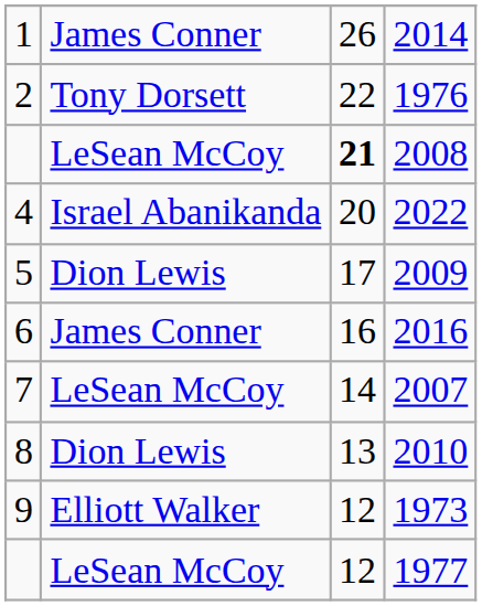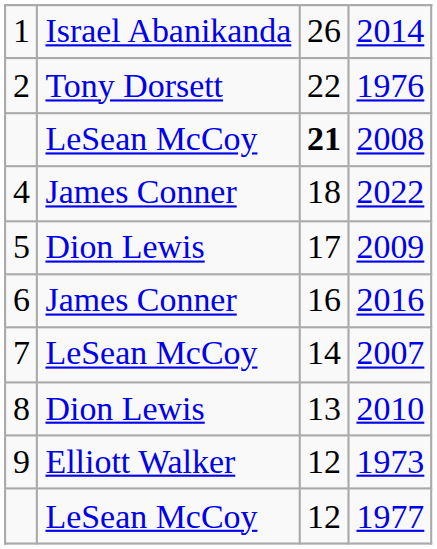 <table class="wikitable">
 <tr>
 </tr>
 <tr>
 <td>1</td>
-<td><a href='#'>James Conner</a></td>
+<td><a href='#'>Israel Abanikanda</a></td>
 <td>26</td>
 <td><a href='#'>2014</a></td>
 </tr>
 <tr>
 <td>2</td>
 <td><a href='#'>Tony Dorsett</a></td>
 <td>22</td>
 <td><a href='#'>1976</a></td>
 </tr>
 <tr>
 <td></td>
 <td><a href='#'>LeSean McCoy</a></td>
 <td><strong>21</strong></td>
 <td><a href='#'>2008</a></td>
 </tr>
 <tr>
 <td>4</td>
-<td><a href='#'>Israel Abanikanda</a></td>
-<td>20</td>
+<td><a href='#'>James Conner</a></td>
+<td>18</td>
 <td><a href='#'>2022</a></td>
 </tr>
 <tr>
 <td>5</td>
 <td><a href='#'>Dion Lewis</a></td>
 <td>17</td>
 <td><a href='#'>2009</a></td>
 </tr>
 <tr>
 <td>6</td>
 <td><a href='#'>James Conner</a></td>
 <td>16</td>
 <td><a href='#'>2016</a></td>
 </tr>
 <tr>
 <td>7</td>
 <td><a href='#'>LeSean McCoy</a></td>
 <td>14</td>
 <td><a href='#'>2007</a></td>
 </tr>
 <tr>
 <td>8</td>
 <td><a href='#'>Dion Lewis</a></td>
 <td>13</td>
 <td><a href='#'>2010</a></td>
 </tr>
 <tr>
 <td>9</td>
 <td><a href='#'>Elliott Walker</a></td>
 <td>12</td>
 <td><a href='#'>1973</a></td>
 </tr>
 <tr>
 <td></td>
 <td><a href='#'>LeSean McCoy</a></td>
 <td>12</td>
 <td><a href='#'>1977</a></td>
 </tr>
 </table>
